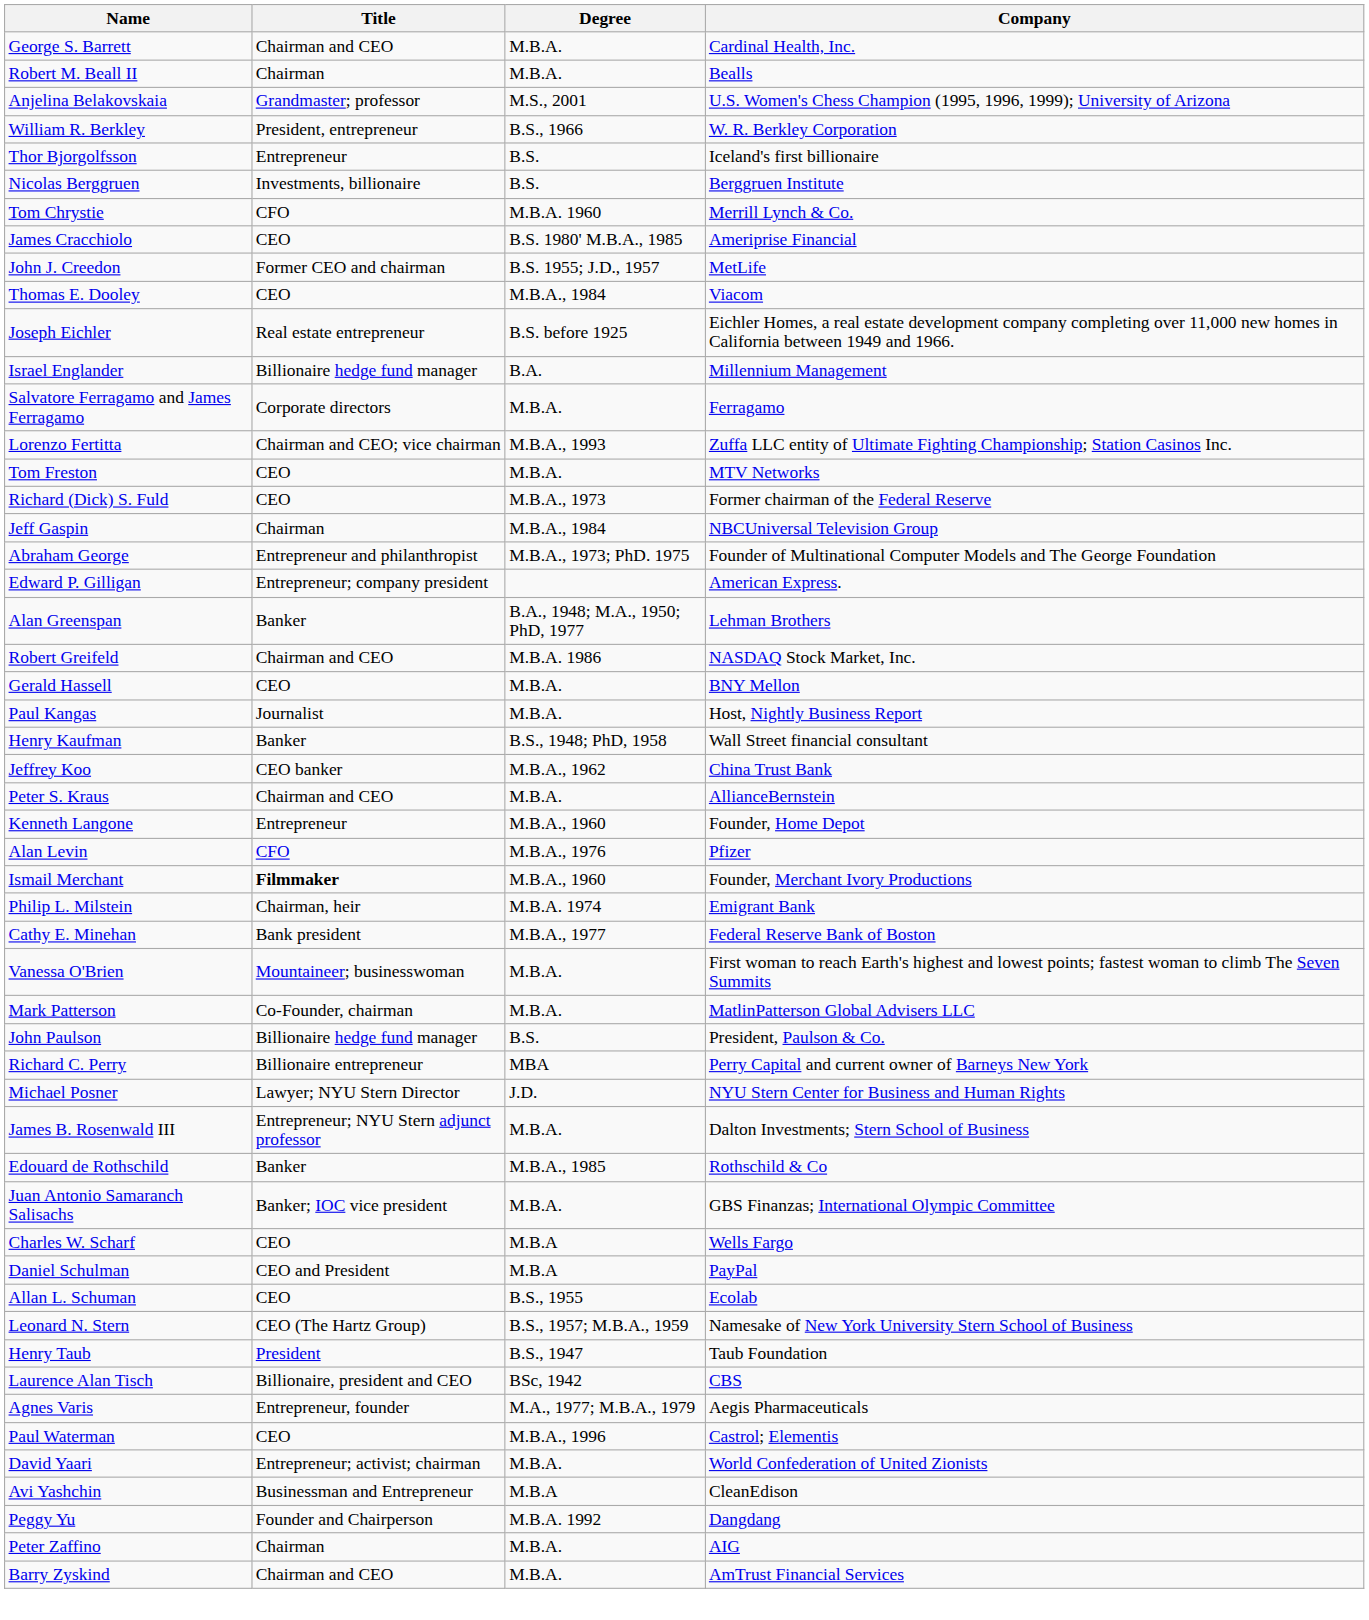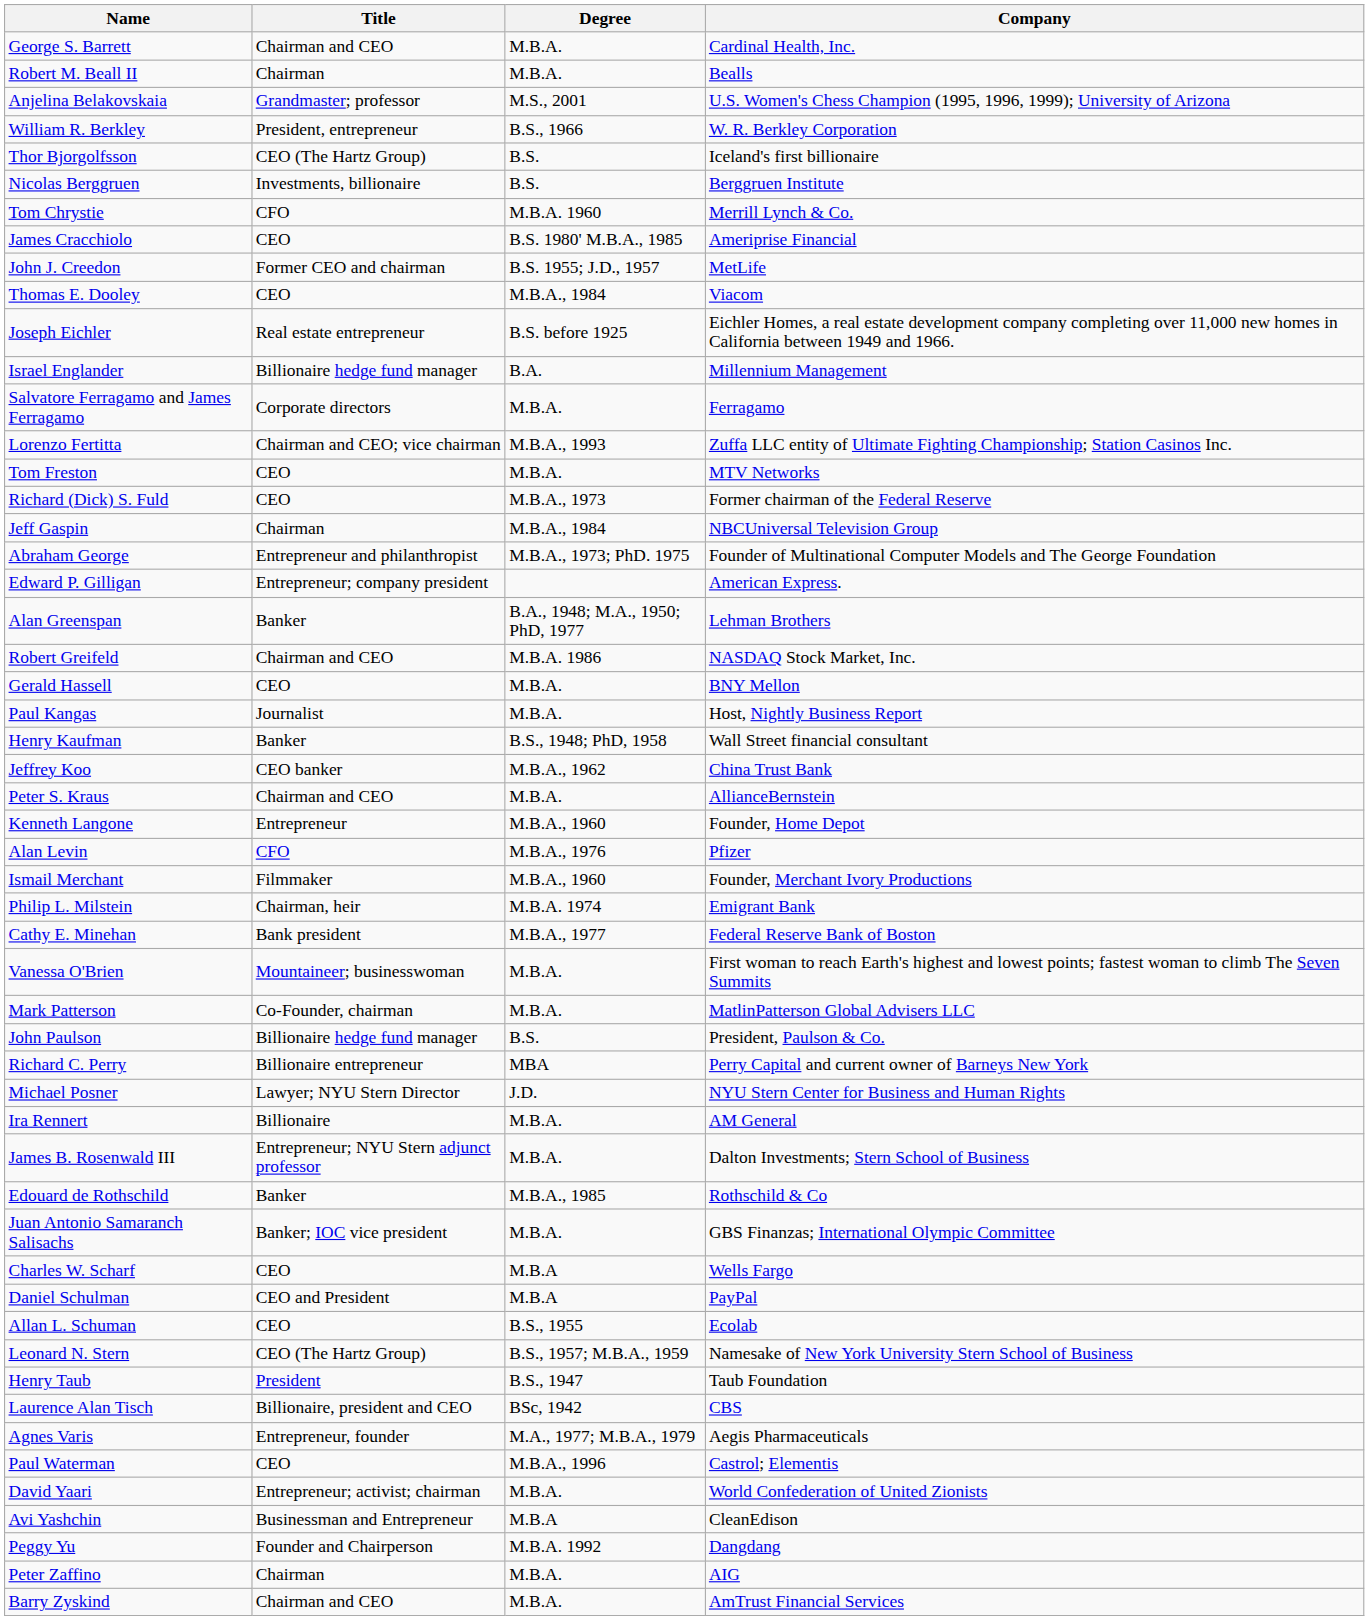 <table class="wikitable">
 <tr>
 <th>Name</th>
 <th>Title</th>
 <th>Degree</th>
 <th>Company</th>
 </tr>
 <tr>
 <td><a href='#'>George S. Barrett</a></td>
 <td>Chairman and CEO</td>
 <td>M.B.A.</td>
 <td><a href='#'>Cardinal Health, Inc.</a></td>
 </tr>
 <tr>
 <td><a href='#'>Robert M. Beall II</a></td>
 <td>Chairman</td>
 <td>M.B.A.</td>
 <td><a href='#'>Bealls</a></td>
 </tr>
 <tr>
 <td><a href='#'>Anjelina Belakovskaia</a></td>
 <td><a href='#'>Grandmaster</a>; professor</td>
 <td>M.S., 2001</td>
 <td><a href='#'>U.S. Women's Chess Champion</a> (1995, 1996, 1999); <a href='#'>University of Arizona</a></td>
 </tr>
 <tr>
 <td><a href='#'>William R. Berkley</a></td>
 <td>President, entrepreneur</td>
 <td>B.S., 1966</td>
 <td><a href='#'>W. R. Berkley Corporation</a></td>
 </tr>
 <tr>
 <td><a href='#'>Thor Bjorgolfsson</a></td>
-<td>Entrepreneur</td>
+<td>CEO (The Hartz Group)</td>
 <td>B.S.</td>
 <td>Iceland's first billionaire</td>
 </tr>
 <tr>
 <td><a href='#'>Nicolas Berggruen</a></td>
 <td>Investments, billionaire</td>
 <td>B.S.</td>
 <td><a href='#'>Berggruen Institute</a></td>
 </tr>
 <tr>
 <td><a href='#'>Tom Chrystie</a></td>
 <td>CFO</td>
 <td>M.B.A. 1960</td>
 <td><a href='#'>Merrill Lynch & Co.</a></td>
 </tr>
 <tr>
 <td><a href='#'>James Cracchiolo</a></td>
 <td>CEO</td>
 <td>B.S. 1980' M.B.A., 1985</td>
 <td><a href='#'>Ameriprise Financial</a></td>
 </tr>
 <tr>
 <td><a href='#'>John J. Creedon</a></td>
 <td>Former CEO and chairman</td>
 <td>B.S. 1955; J.D., 1957</td>
 <td><a href='#'>MetLife</a></td>
 </tr>
 <tr>
 <td><a href='#'>Thomas E. Dooley</a></td>
 <td>CEO</td>
 <td>M.B.A., 1984</td>
 <td><a href='#'>Viacom</a></td>
 </tr>
 <tr>
 <td><a href='#'>Joseph Eichler</a></td>
 <td>Real estate entrepreneur</td>
 <td>B.S. before 1925</td>
 <td>Eichler Homes, a real estate development company completing over 11,000 new homes in California between 1949 and 1966.</td>
 </tr>
 <tr>
 <td><a href='#'>Israel Englander</a></td>
 <td>Billionaire <a href='#'>hedge fund</a> manager</td>
 <td>B.A.</td>
 <td><a href='#'>Millennium Management</a></td>
 </tr>
 <tr>
 <td><a href='#'>Salvatore Ferragamo</a> and <a href='#'>James Ferragamo</a></td>
 <td>Corporate directors</td>
 <td>M.B.A.</td>
 <td><a href='#'>Ferragamo</a></td>
 </tr>
 <tr>
 <td><a href='#'>Lorenzo Fertitta</a></td>
 <td>Chairman and CEO; vice chairman</td>
 <td>M.B.A., 1993</td>
 <td><a href='#'>Zuffa</a> LLC entity of <a href='#'>Ultimate Fighting Championship</a>; <a href='#'>Station Casinos</a> Inc.</td>
 </tr>
 <tr>
 <td><a href='#'>Tom Freston</a></td>
 <td>CEO</td>
 <td>M.B.A.</td>
 <td><a href='#'>MTV Networks</a></td>
 </tr>
 <tr>
 <td><a href='#'>Richard (Dick) S. Fuld</a></td>
 <td>CEO</td>
 <td>M.B.A., 1973</td>
 <td>Former chairman of the <a href='#'>Federal Reserve</a></td>
 </tr>
 <tr>
 <td><a href='#'>Jeff Gaspin</a></td>
 <td>Chairman</td>
 <td>M.B.A., 1984</td>
 <td><a href='#'>NBCUniversal Television Group</a></td>
 </tr>
 <tr>
 <td><a href='#'>Abraham George</a></td>
 <td>Entrepreneur and philanthropist</td>
 <td>M.B.A., 1973; PhD. 1975</td>
 <td>Founder of Multinational Computer Models and The George Foundation</td>
 </tr>
 <tr>
 <td><a href='#'>Edward P. Gilligan</a></td>
 <td>Entrepreneur; company president</td>
 <td></td>
 <td><a href='#'>American Express</a>.</td>
 </tr>
 <tr>
 <td><a href='#'>Alan Greenspan</a></td>
 <td>Banker</td>
 <td>B.A., 1948; M.A., 1950; PhD, 1977</td>
 <td><a href='#'>Lehman Brothers</a></td>
 </tr>
 <tr>
 <td><a href='#'>Robert Greifeld</a></td>
 <td>Chairman and CEO</td>
 <td>M.B.A. 1986</td>
 <td><a href='#'>NASDAQ</a> Stock Market, Inc.</td>
 </tr>
 <tr>
 <td><a href='#'>Gerald Hassell</a></td>
 <td>CEO</td>
 <td>M.B.A.</td>
 <td><a href='#'>BNY Mellon</a></td>
 </tr>
 <tr>
 <td><a href='#'>Paul Kangas</a></td>
 <td>Journalist</td>
 <td>M.B.A.</td>
 <td>Host, <a href='#'>Nightly Business Report</a></td>
 </tr>
 <tr>
 <td><a href='#'>Henry Kaufman</a></td>
 <td>Banker</td>
 <td>B.S., 1948; PhD, 1958</td>
 <td>Wall Street financial consultant</td>
 </tr>
 <tr>
 <td><a href='#'>Jeffrey Koo</a></td>
 <td>CEO banker</td>
 <td>M.B.A., 1962</td>
 <td><a href='#'>China Trust Bank</a></td>
 </tr>
 <tr>
 <td><a href='#'>Peter S. Kraus</a></td>
 <td>Chairman and CEO</td>
 <td>M.B.A.</td>
 <td><a href='#'>AllianceBernstein</a></td>
 </tr>
 <tr>
 <td><a href='#'>Kenneth Langone</a></td>
 <td>Entrepreneur</td>
 <td>M.B.A., 1960</td>
 <td>Founder, <a href='#'>Home Depot</a></td>
 </tr>
 <tr>
 <td><a href='#'>Alan Levin</a></td>
 <td><a href='#'>CFO</a></td>
 <td>M.B.A., 1976</td>
 <td><a href='#'>Pfizer</a></td>
 </tr>
 <tr>
 <td><a href='#'>Ismail Merchant</a></td>
-<td><strong>Filmmaker</strong></td>
+<td>Filmmaker</td>
 <td>M.B.A., 1960</td>
 <td>Founder, <a href='#'>Merchant Ivory Productions</a></td>
 </tr>
 <tr>
 <td><a href='#'>Philip L. Milstein</a></td>
 <td>Chairman, heir</td>
 <td>M.B.A. 1974</td>
 <td><a href='#'>Emigrant Bank</a></td>
 </tr>
 <tr>
 <td><a href='#'>Cathy E. Minehan</a></td>
 <td>Bank president</td>
 <td>M.B.A., 1977</td>
 <td><a href='#'>Federal Reserve Bank of Boston</a></td>
 </tr>
 <tr>
 <td><a href='#'>Vanessa O'Brien</a></td>
 <td><a href='#'>Mountaineer</a>; businesswoman</td>
 <td>M.B.A.</td>
 <td>First woman to reach Earth's highest and lowest points; fastest woman to climb The <a href='#'>Seven Summits</a></td>
 </tr>
 <tr>
 <td><a href='#'>Mark Patterson</a></td>
 <td>Co-Founder, chairman</td>
 <td>M.B.A.</td>
 <td><a href='#'>MatlinPatterson Global Advisers LLC</a></td>
 </tr>
 <tr>
 <td><a href='#'>John Paulson</a></td>
 <td>Billionaire <a href='#'>hedge fund</a> manager</td>
 <td>B.S.</td>
 <td>President, <a href='#'>Paulson & Co.</a></td>
 </tr>
 <tr>
 <td><a href='#'>Richard C. Perry</a></td>
 <td>Billionaire entrepreneur</td>
 <td>MBA</td>
 <td><a href='#'>Perry Capital</a> and current owner of <a href='#'>Barneys New York</a></td>
 </tr>
 <tr>
 <td><a href='#'>Michael Posner</a></td>
 <td>Lawyer; NYU Stern Director</td>
 <td>J.D.</td>
 <td><a href='#'>NYU Stern Center for Business and Human Rights</a></td>
+</tr>
+<tr>
+<td><a href='#'>Ira Rennert</a></td>
+<td>Billionaire</td>
+<td>M.B.A.</td>
+<td><a href='#'>AM General</a></td>
 </tr>
 <tr>
 <td><a href='#'>James B. Rosenwald</a> III</td>
 <td>Entrepreneur; NYU Stern <a href='#'>adjunct professor</a></td>
 <td>M.B.A.</td>
 <td>Dalton Investments; <a href='#'>Stern School of Business</a></td>
 </tr>
 <tr>
 <td><a href='#'>Edouard de Rothschild</a></td>
 <td>Banker</td>
 <td>M.B.A., 1985</td>
 <td><a href='#'>Rothschild & Co</a></td>
 </tr>
 <tr>
 <td><a href='#'>Juan Antonio Samaranch Salisachs</a></td>
 <td>Banker; <a href='#'>IOC</a> vice president</td>
 <td>M.B.A.</td>
 <td>GBS Finanzas; <a href='#'>International Olympic Committee</a></td>
 </tr>
 <tr>
 <td><a href='#'>Charles W. Scharf</a></td>
 <td>CEO</td>
 <td>M.B.A</td>
 <td><a href='#'>Wells Fargo</a></td>
 </tr>
 <tr>
 <td><a href='#'>Daniel Schulman</a></td>
 <td>CEO and President</td>
 <td>M.B.A</td>
 <td><a href='#'>PayPal</a></td>
 </tr>
 <tr>
 <td><a href='#'>Allan L. Schuman</a></td>
 <td>CEO</td>
 <td>B.S., 1955</td>
 <td><a href='#'>Ecolab</a></td>
 </tr>
 <tr>
 <td><a href='#'>Leonard N. Stern</a></td>
 <td>CEO (The Hartz Group)</td>
 <td>B.S., 1957; M.B.A., 1959</td>
 <td>Namesake of <a href='#'>New York University Stern School of Business</a></td>
 </tr>
 <tr>
 <td><a href='#'>Henry Taub</a></td>
 <td><a href='#'>President</a></td>
 <td>B.S., 1947</td>
 <td>Taub Foundation</td>
 </tr>
 <tr>
 <td><a href='#'>Laurence Alan Tisch</a></td>
 <td>Billionaire, president and CEO</td>
 <td>BSc, 1942</td>
 <td><a href='#'>CBS</a></td>
 </tr>
 <tr>
 <td><a href='#'>Agnes Varis</a></td>
 <td>Entrepreneur, founder</td>
 <td>M.A., 1977; M.B.A., 1979</td>
 <td>Aegis Pharmaceuticals</td>
 </tr>
 <tr>
 <td><a href='#'>Paul Waterman</a></td>
 <td>CEO</td>
 <td>M.B.A., 1996</td>
 <td><a href='#'>Castrol</a>; <a href='#'>Elementis</a></td>
 </tr>
 <tr>
 <td><a href='#'>David Yaari</a></td>
 <td>Entrepreneur; activist; chairman</td>
 <td>M.B.A.</td>
 <td><a href='#'>World Confederation of United Zionists</a></td>
 </tr>
 <tr>
 <td><a href='#'>Avi Yashchin</a></td>
 <td>Businessman and Entrepreneur</td>
 <td>M.B.A</td>
 <td>CleanEdison</td>
 </tr>
 <tr>
 <td><a href='#'>Peggy Yu</a></td>
 <td>Founder and Chairperson</td>
 <td>M.B.A. 1992</td>
 <td><a href='#'>Dangdang</a></td>
 </tr>
 <tr>
 <td><a href='#'>Peter Zaffino</a></td>
 <td>Chairman</td>
 <td>M.B.A.</td>
 <td><a href='#'>AIG</a></td>
 </tr>
 <tr>
 <td><a href='#'>Barry Zyskind</a></td>
 <td>Chairman and CEO</td>
 <td>M.B.A.</td>
 <td><a href='#'>AmTrust Financial Services</a></td>
 </tr>
 </table>
